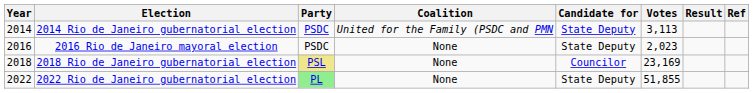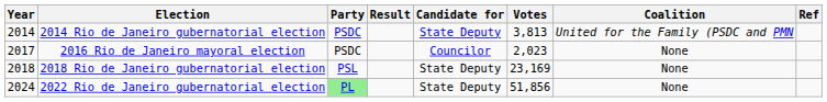 <table class="wikitable" style="text-align:center">
 <tr>
 <th>Year</th>
 <th>Election</th>
 <th>Party</th>
-<th>Coalition</th>
+<th>Result</th>
 <th>Candidate for</th>
 <th>Votes</th>
-<th>Result</th>
+<th>Coalition</th>
 <th>Ref</th>
 </tr>
 <tr>
 <td>2014</td>
 <td><a href='#'>2014 Rio de Janeiro gubernatorial election</a></td>
 <td><a href='#'>PSDC</a></td>
+<td></td>
+<td><a href='#'>State Deputy</a></td>
+<td>3,813</td>
 <td><em>United for the Family (PSDC and <a href='#'>PMN</a></td>
-<td><a href='#'>State Deputy</a></td>
-<td>3,113</td>
-<td></td>
 <td></td>
 </tr>
 <tr>
-<td>2016</td>
+<td>2017</td>
 <td><a href='#'>2016 Rio de Janeiro mayoral election</a></td>
 <td>PSDC</td>
+<td></td>
+<td><a href='#'>Councilor</a></td>
+<td>2,023</td>
 <td>None</td>
-<td>State Deputy</td>
-<td>2,023</td>
-<td></td>
 <td></td>
 </tr>
 <tr>
 <td>2018</td>
 <td><a href='#'>2018 Rio de Janeiro gubernatorial election</a></td>
-<td style="background: khaki;"><a href='#'>PSL</a></td>
+<td><a href='#'>PSL</a></td>
+<td></td>
+<td>State Deputy</td>
+<td>23,169</td>
 <td>None</td>
-<td><a href='#'>Councilor</a></td>
-<td>23,169</td>
-<td></td>
 <td></td>
 </tr>
 <tr>
-<td>2022</td>
+<td>2024</td>
 <td><a href='#'>2022 Rio de Janeiro gubernatorial election</a></td>
 <td style="background: lightgreen;"><a href='#'>PL</a></td>
+<td></td>
+<td>State Deputy</td>
+<td>51,856</td>
 <td>None</td>
-<td>State Deputy</td>
-<td>51,855</td>
-<td></td>
 <td></td>
 </tr>
 </table>
